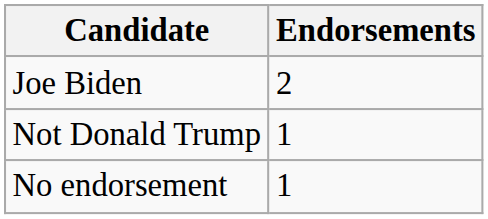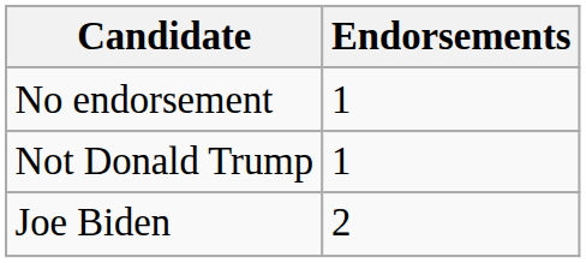 <table class="wikitable sortable">
 <tr>
 <th>Candidate</th>
 <th>Endorsements</th>
 </tr>
 <tr>
-<td data-sort-value="Biden" >Joe Biden</td>
-<td>2</td>
+<td>No endorsement</td>
+<td>1</td>
 </tr>
 <tr>
 <td>Not Donald Trump</td>
 <td>1</td>
 </tr>
 <tr>
-<td>No endorsement</td>
-<td>1</td>
+<td data-sort-value="Biden" >Joe Biden</td>
+<td>2</td>
 </tr>
 </table>
